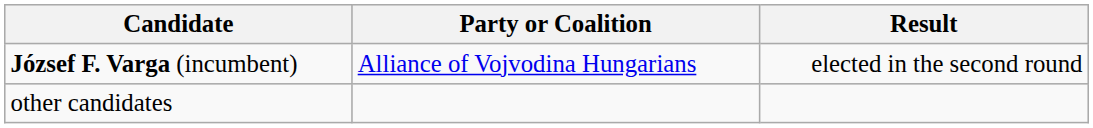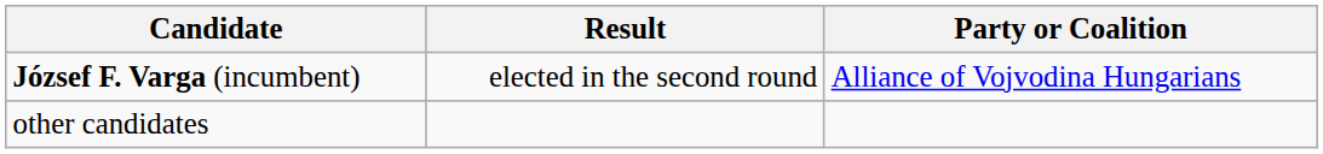 <table style="width:700px;" class="wikitable">
 <tr>
 <th>Candidate</th>
+<th>Result</th>
 <th>Party or Coalition</th>
-<th>Result</th>
 </tr>
 <tr>
 <td align="left"><strong>József F. Varga</strong> (incumbent)</td>
+<td align="right">elected in the second round</td>
 <td align="left"><a href='#'>Alliance of Vojvodina Hungarians</a></td>
-<td align="right">elected in the second round</td>
 </tr>
 <tr>
 <td align="left">other candidates</td>
+<td align="right"></td>
 <td align="left"></td>
-<td align="right"></td>
 </tr>
 </table>
